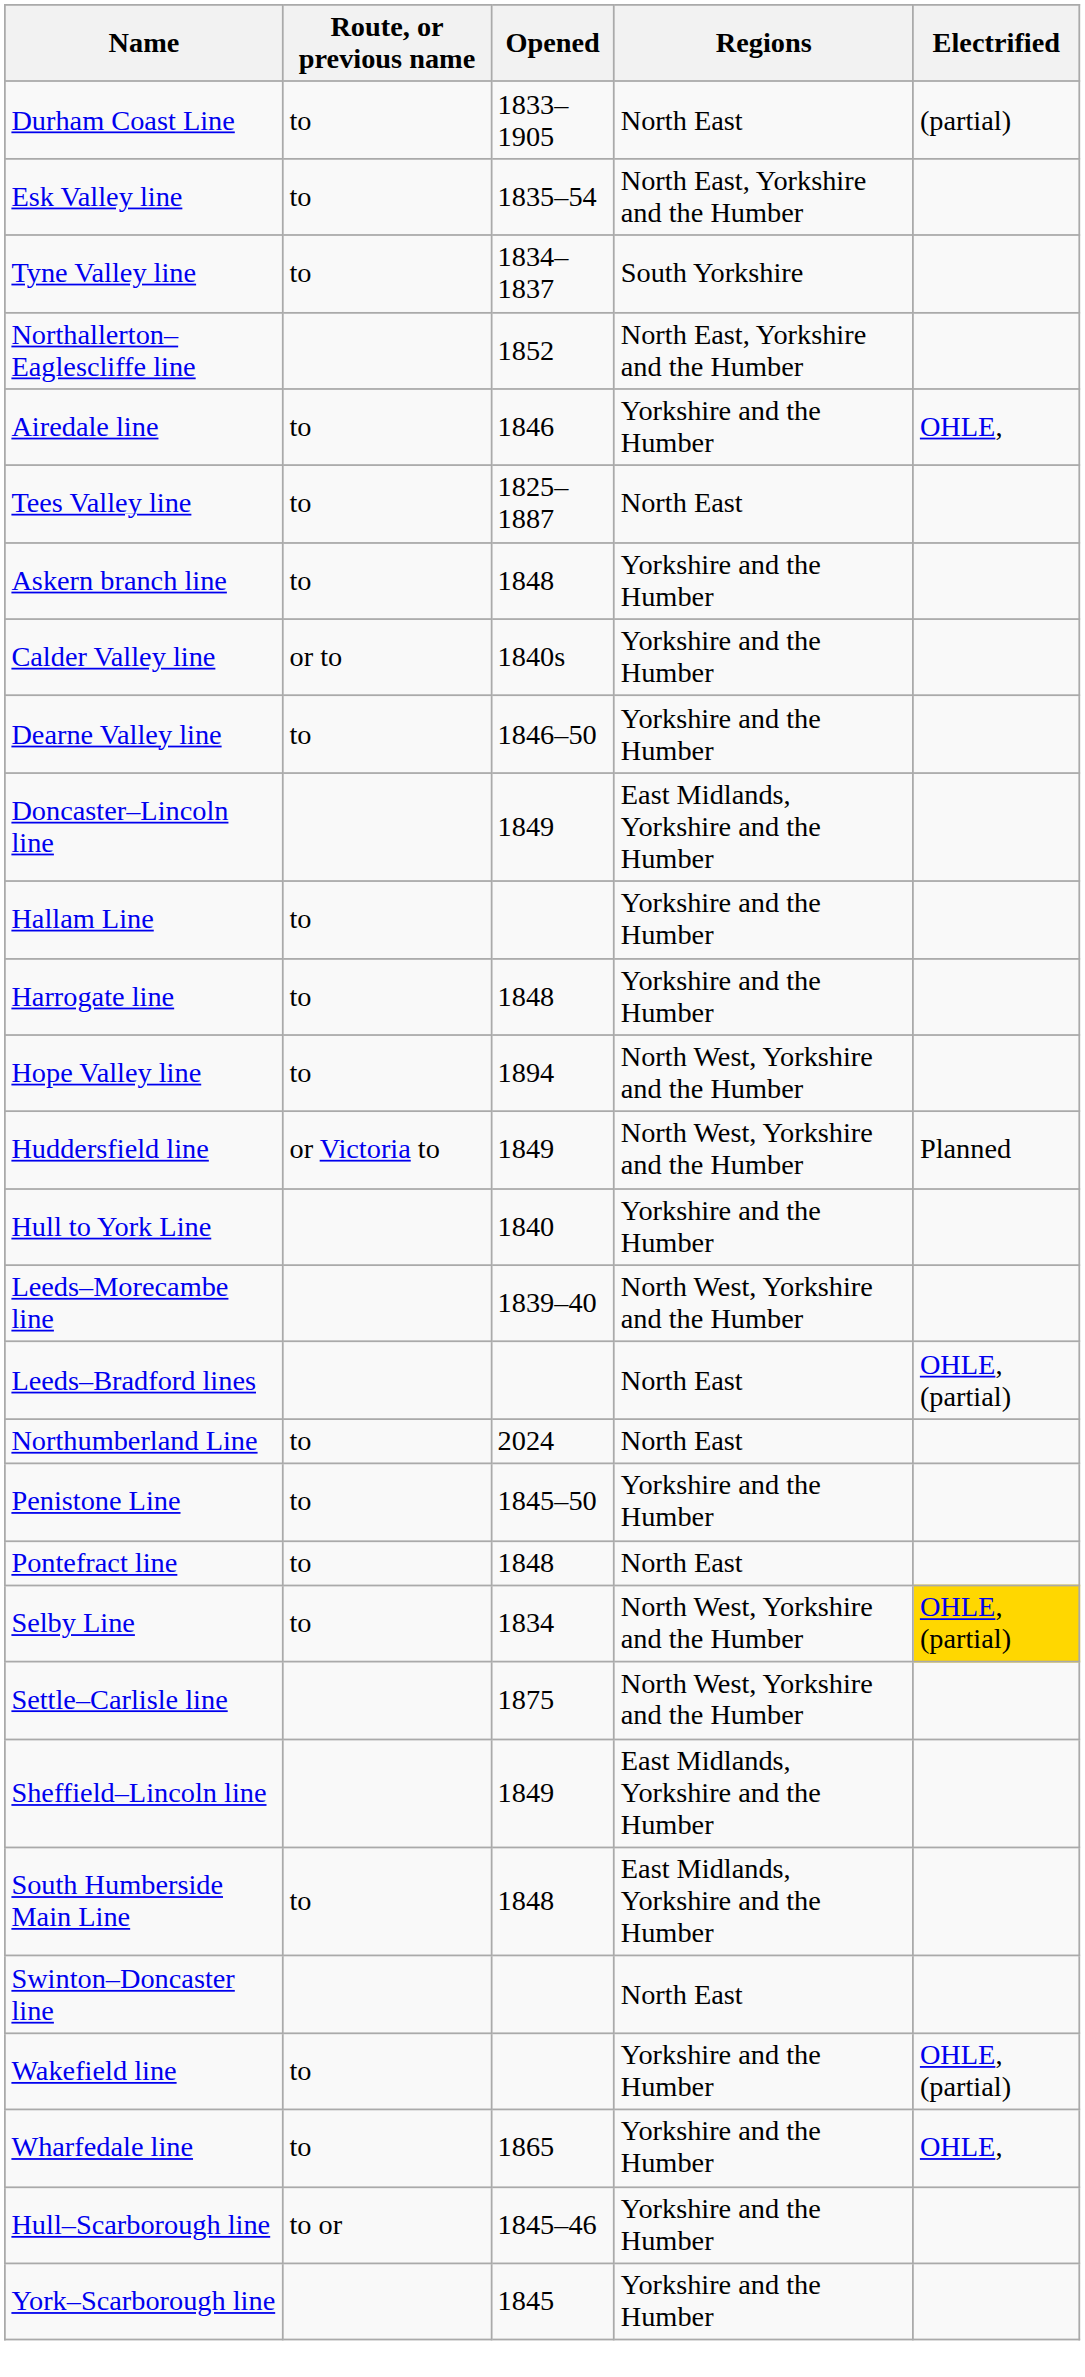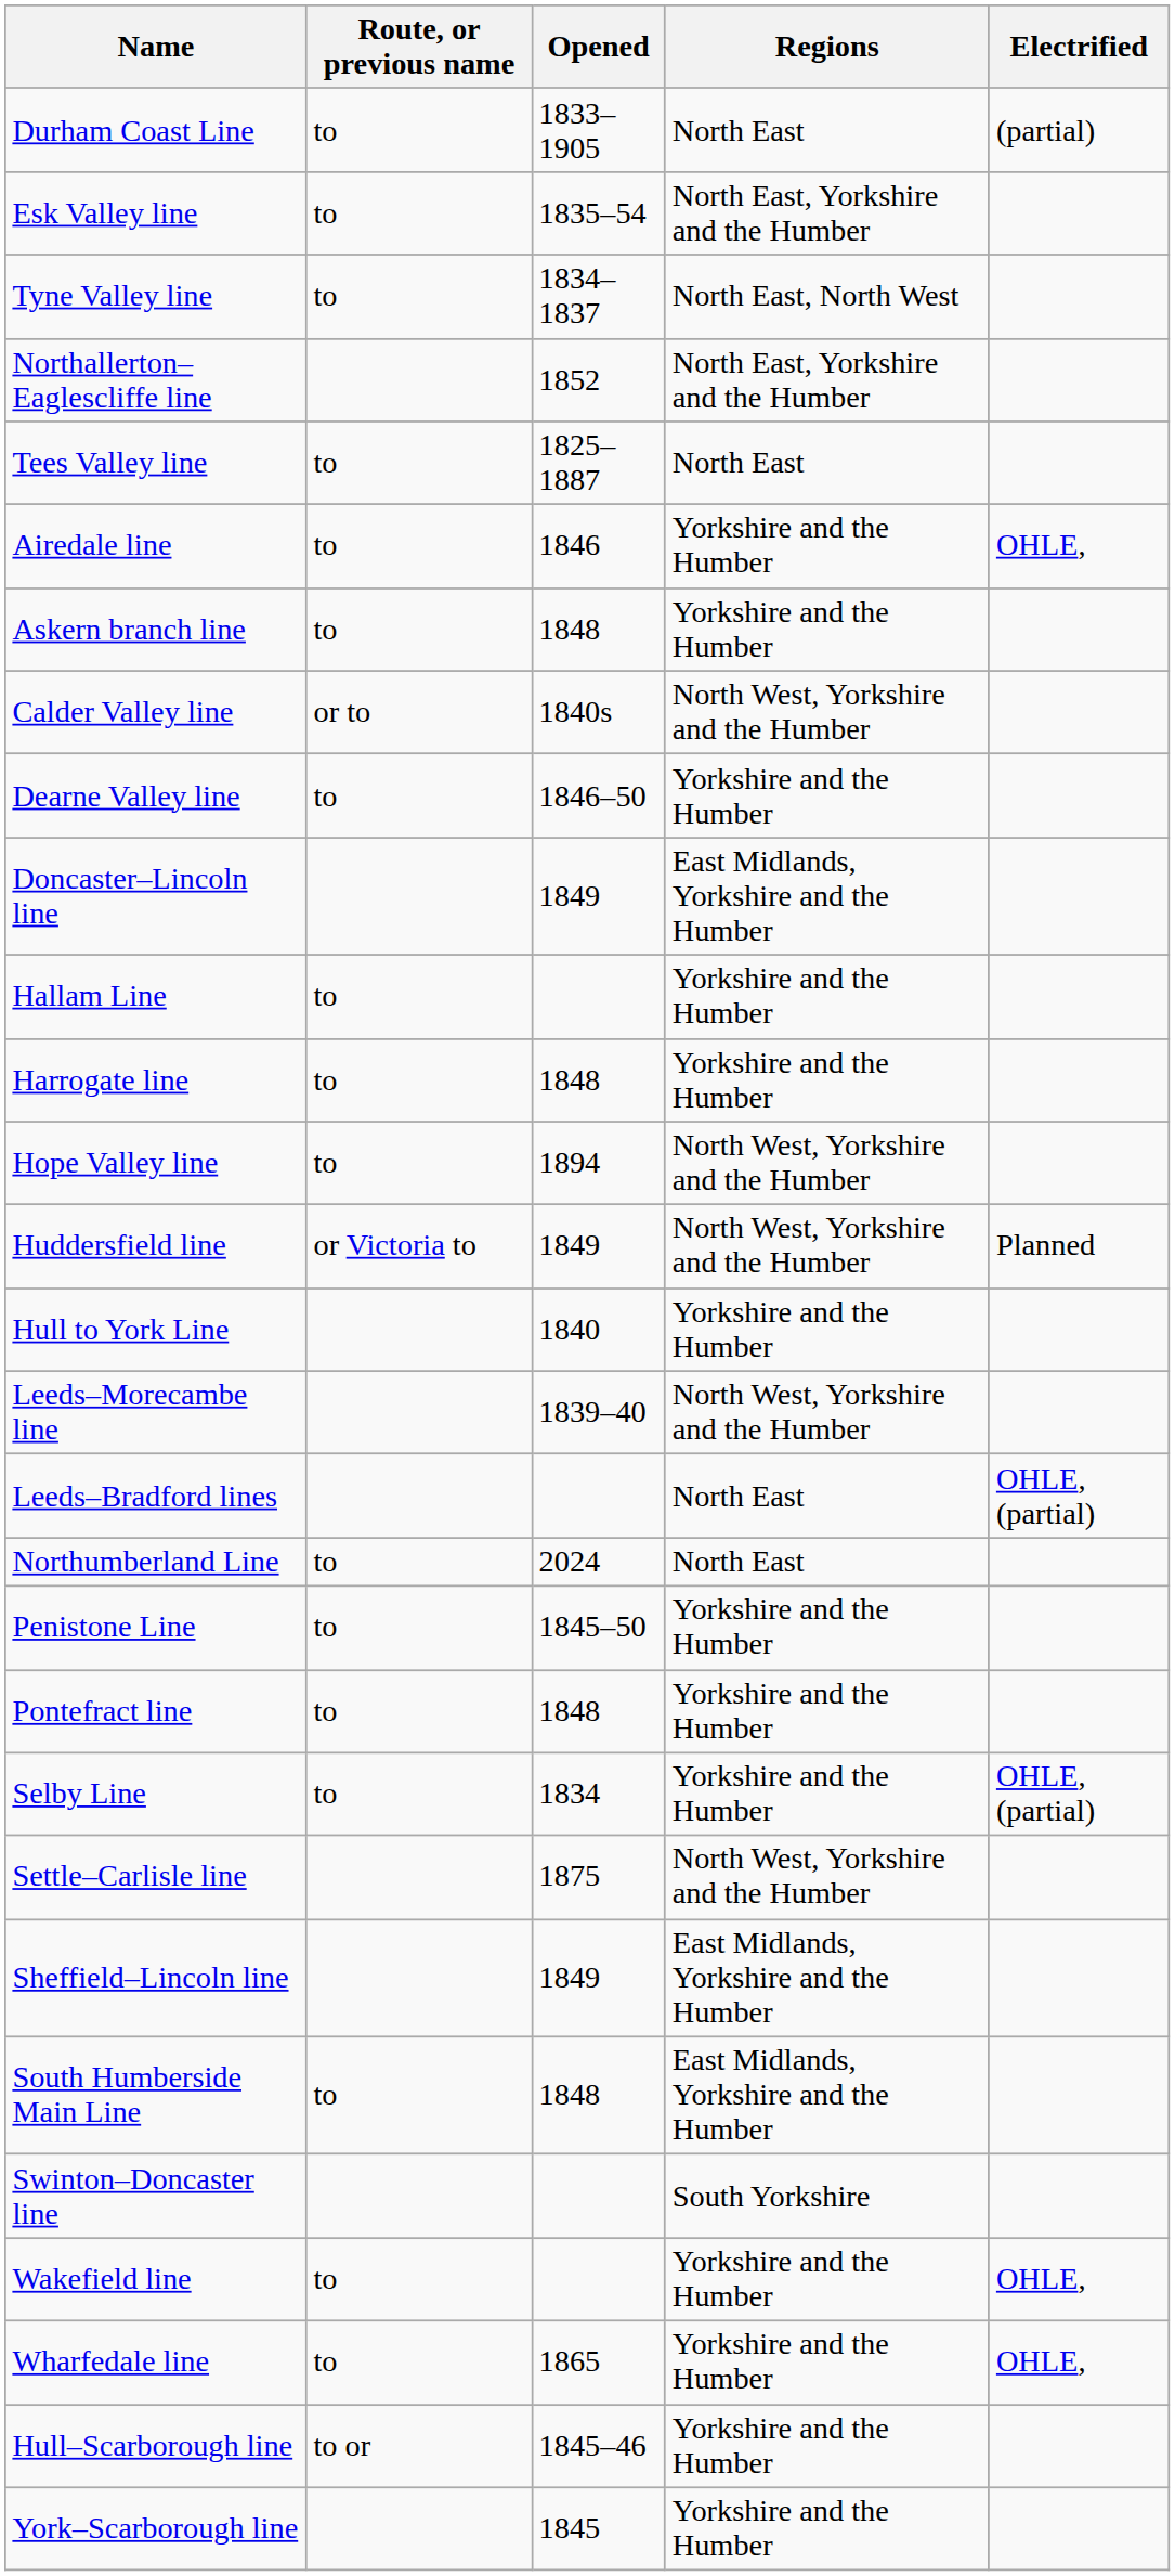 <table class="wikitable sortable">
 <tr>
 <th>Name</th>
 <th>Route, or previous name</th>
 <th>Opened</th>
 <th>Regions</th>
 <th>Electrified</th>
 </tr>
 <tr>
 <td><a href='#'>Durham Coast Line</a></td>
 <td> to </td>
 <td>1833–1905</td>
 <td>North East</td>
 <td> (partial)</td>
 </tr>
 <tr>
 <td><a href='#'>Esk Valley line</a></td>
 <td> to </td>
 <td>1835–54</td>
 <td>North East, Yorkshire and the Humber</td>
 <td></td>
 </tr>
 <tr>
 <td><a href='#'>Tyne Valley line</a></td>
 <td> to </td>
 <td>1834–1837</td>
-<td>South Yorkshire</td>
+<td>North East, North West</td>
 <td></td>
 </tr>
 <tr>
 <td><a href='#'>Northallerton–Eaglescliffe line</a></td>
 <td></td>
 <td>1852</td>
 <td>North East, Yorkshire and the Humber</td>
 <td></td>
 </tr>
 <tr>
+<td><a href='#'>Tees Valley line</a></td>
+<td> to </td>
+<td>1825–1887</td>
+<td>North East</td>
+<td></td>
+</tr>
+<tr>
 <td><a href='#'>Airedale line</a></td>
 <td> to </td>
 <td>1846</td>
 <td>Yorkshire and the Humber</td>
 <td><a href='#'>OHLE</a>, </td>
-</tr>
-<tr>
-<td><a href='#'>Tees Valley line</a></td>
-<td> to </td>
-<td>1825–1887</td>
-<td>North East</td>
-<td></td>
 </tr>
 <tr>
 <td><a href='#'>Askern branch line</a></td>
 <td> to </td>
 <td>1848</td>
 <td>Yorkshire and the Humber</td>
 <td></td>
 </tr>
 <tr>
 <td><a href='#'>Calder Valley line</a></td>
 <td> or  to </td>
 <td>1840s</td>
-<td>Yorkshire and the Humber</td>
+<td>North West, Yorkshire and the Humber</td>
 <td></td>
 </tr>
 <tr>
 <td><a href='#'>Dearne Valley line</a></td>
 <td> to </td>
 <td>1846–50</td>
 <td>Yorkshire and the Humber</td>
 <td></td>
 </tr>
 <tr>
 <td><a href='#'>Doncaster–Lincoln line</a></td>
 <td></td>
 <td>1849</td>
 <td>East Midlands, Yorkshire and the Humber</td>
 <td></td>
 </tr>
 <tr>
 <td><a href='#'>Hallam Line</a></td>
 <td> to </td>
 <td></td>
 <td>Yorkshire and the Humber</td>
 <td></td>
 </tr>
 <tr>
 <td><a href='#'>Harrogate line</a></td>
 <td> to </td>
 <td>1848</td>
 <td>Yorkshire and the Humber</td>
 <td></td>
 </tr>
 <tr>
 <td><a href='#'>Hope Valley line</a></td>
 <td> to </td>
 <td>1894</td>
 <td>North West, Yorkshire and the Humber</td>
 <td></td>
 </tr>
 <tr>
 <td><a href='#'>Huddersfield line</a></td>
 <td> or <a href='#'>Victoria</a> to </td>
 <td>1849</td>
 <td>North West, Yorkshire and the Humber</td>
 <td>Planned</td>
 </tr>
 <tr>
 <td><a href='#'>Hull to York Line</a></td>
 <td></td>
 <td>1840</td>
 <td>Yorkshire and the Humber</td>
 <td></td>
 </tr>
 <tr>
 <td><a href='#'>Leeds–Morecambe line</a></td>
 <td></td>
 <td>1839–40</td>
 <td>North West, Yorkshire and the Humber</td>
 <td></td>
 </tr>
 <tr>
 <td><a href='#'>Leeds–Bradford lines</a></td>
 <td></td>
 <td></td>
 <td>North East</td>
 <td><a href='#'>OHLE</a>,  (partial)</td>
 </tr>
 <tr>
 <td><a href='#'>Northumberland Line</a></td>
 <td> to </td>
 <td>2024</td>
 <td>North East</td>
 <td></td>
 </tr>
 <tr>
 <td><a href='#'>Penistone Line</a></td>
 <td> to </td>
 <td>1845–50</td>
 <td>Yorkshire and the Humber</td>
 <td></td>
 </tr>
 <tr>
 <td><a href='#'>Pontefract line</a></td>
 <td> to </td>
 <td>1848</td>
-<td>North East</td>
+<td>Yorkshire and the Humber</td>
 <td></td>
 </tr>
 <tr>
 <td><a href='#'>Selby Line</a></td>
 <td> to </td>
 <td>1834</td>
-<td>North West, Yorkshire and the Humber</td>
-<td style="background: gold;"><a href='#'>OHLE</a>,  (partial)</td>
+<td>Yorkshire and the Humber</td>
+<td><a href='#'>OHLE</a>,  (partial)</td>
 </tr>
 <tr>
 <td><a href='#'>Settle–Carlisle line</a></td>
 <td></td>
 <td>1875</td>
 <td>North West, Yorkshire and the Humber</td>
 <td></td>
 </tr>
 <tr>
 <td><a href='#'>Sheffield–Lincoln line</a></td>
 <td></td>
 <td>1849</td>
 <td>East Midlands, Yorkshire and the Humber</td>
 <td></td>
 </tr>
 <tr>
 <td><a href='#'>South Humberside Main Line</a></td>
 <td> to </td>
 <td>1848</td>
 <td>East Midlands, Yorkshire and the Humber</td>
 <td></td>
 </tr>
 <tr>
 <td><a href='#'>Swinton–Doncaster line</a></td>
 <td></td>
 <td></td>
-<td>North East</td>
+<td>South Yorkshire</td>
 <td></td>
 </tr>
 <tr>
 <td><a href='#'>Wakefield line</a></td>
 <td> to </td>
 <td></td>
 <td>Yorkshire and the Humber</td>
-<td><a href='#'>OHLE</a>,  (partial)</td>
+<td><a href='#'>OHLE</a>, </td>
 </tr>
 <tr>
 <td><a href='#'>Wharfedale line</a></td>
 <td> to </td>
 <td>1865</td>
 <td>Yorkshire and the Humber</td>
 <td><a href='#'>OHLE</a>, </td>
 </tr>
 <tr>
 <td><a href='#'>Hull–Scarborough line</a></td>
 <td> to  or </td>
 <td>1845–46</td>
 <td>Yorkshire and the Humber</td>
 <td></td>
 </tr>
 <tr>
 <td><a href='#'>York–Scarborough line</a></td>
 <td></td>
 <td>1845</td>
 <td>Yorkshire and the Humber</td>
 <td></td>
 </tr>
 </table>
